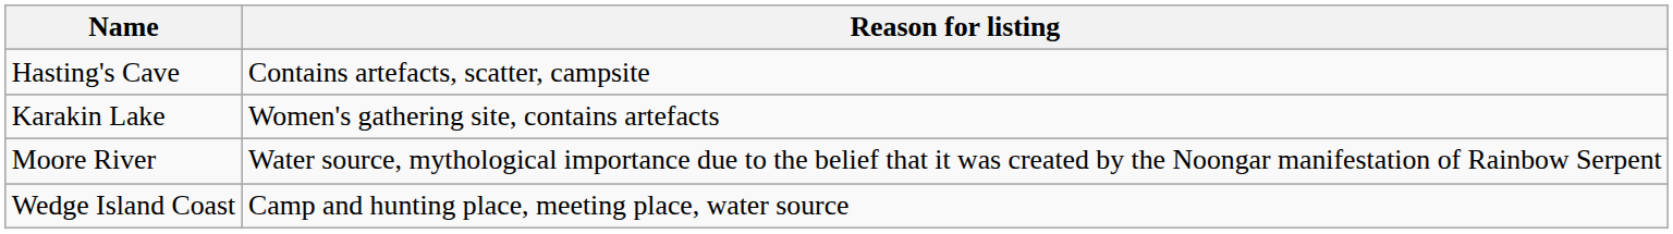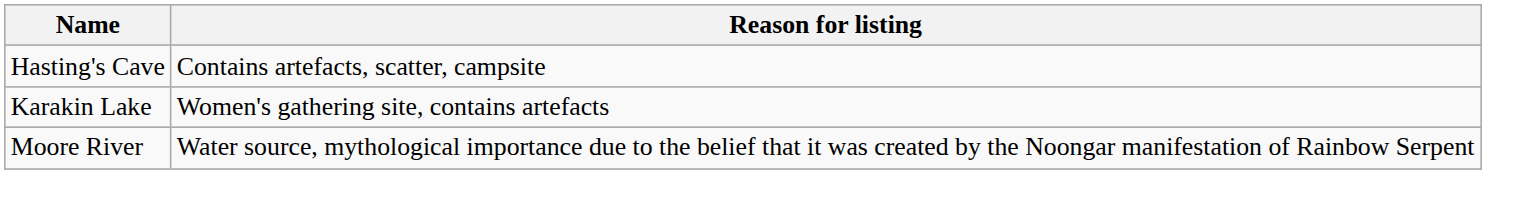 <table class="wikitable">
 <tr>
 <th>Name</th>
 <th>Reason for listing</th>
 </tr>
 <tr>
 <td>Hasting's Cave</td>
 <td>Contains artefacts,  scatter, campsite</td>
 </tr>
 <tr>
 <td>Karakin Lake</td>
 <td>Women's gathering site, contains artefacts</td>
 </tr>
 <tr>
 <td>Moore River</td>
 <td>Water source, mythological importance due to the belief that it was created by the Noongar manifestation of Rainbow Serpent</td>
 </tr>
-<tr>
-<td>Wedge Island Coast</td>
-<td>Camp and hunting place, meeting place, water source</td>
-</tr>
 </table>
